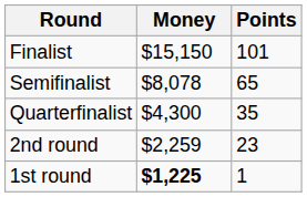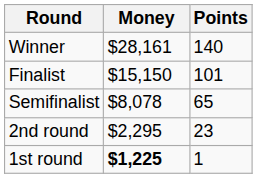 <table class="wikitable">
 <tr>
 <th width="70">Round</th>
 <th width="70">Money</th>
 <th width="40">Points</th>
+</tr>
+<tr>
+<td>Winner</td>
+<td>$28,161</td>
+<td>140</td>
 </tr>
 <tr>
 <td>Finalist</td>
 <td>$15,150</td>
 <td>101</td>
 </tr>
 <tr>
 <td>Semifinalist</td>
 <td>$8,078</td>
 <td>65</td>
 </tr>
 <tr>
-<td>Quarterfinalist</td>
-<td>$4,300</td>
-<td>35</td>
-</tr>
-<tr>
 <td>2nd round</td>
-<td>$2,259</td>
+<td>$2,295</td>
 <td>23</td>
 </tr>
 <tr>
 <td>1st round</td>
 <td><strong>$1,225</strong></td>
 <td>1</td>
 </tr>
 </table>
